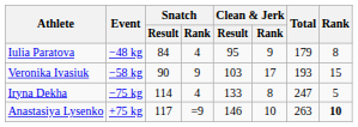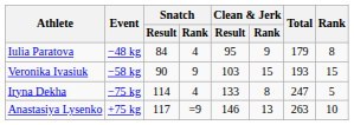 <table class="wikitable" style="font-size:90%">
 <tr>
 <th rowspan="2">Athlete</th>
 <th rowspan="2">Event</th>
 <th colspan="2">Snatch</th>
 <th colspan="2">Clean & Jerk</th>
 <th rowspan="2">Total</th>
 <th rowspan="2">Rank</th>
 </tr>
 <tr style="font-size:95%">
 <th>Result</th>
 <th>Rank</th>
 <th>Result</th>
 <th>Rank</th>
 </tr>
 <tr align=center>
 <td align=left><a href='#'>Iulia Paratova</a></td>
 <td align=left><a href='#'>−48 kg</a></td>
 <td>84</td>
 <td>4</td>
 <td>95</td>
 <td>9</td>
 <td>179</td>
 <td>8</td>
 </tr>
 <tr align=center>
 <td align=left><a href='#'>Veronika Ivasiuk</a></td>
 <td align=left><a href='#'>−58 kg</a></td>
 <td>90</td>
 <td>9</td>
 <td>103</td>
-<td>17</td>
+<td>15</td>
 <td>193</td>
 <td>15</td>
 </tr>
 <tr align=center>
 <td align=left><a href='#'>Iryna Dekha</a></td>
 <td align=left><a href='#'>−75 kg</a></td>
 <td>114</td>
 <td>4</td>
 <td>133</td>
 <td>8</td>
 <td>247</td>
 <td>5</td>
 </tr>
 <tr align=center>
 <td align=left><a href='#'>Anastasiya Lysenko</a></td>
 <td align=left><a href='#'>+75 kg</a></td>
 <td>117</td>
 <td>=9</td>
 <td>146</td>
+<td>13</td>
+<td>263</td>
 <td>10</td>
-<td>263</td>
-<td><strong>10</strong></td>
 </tr>
 </table>
